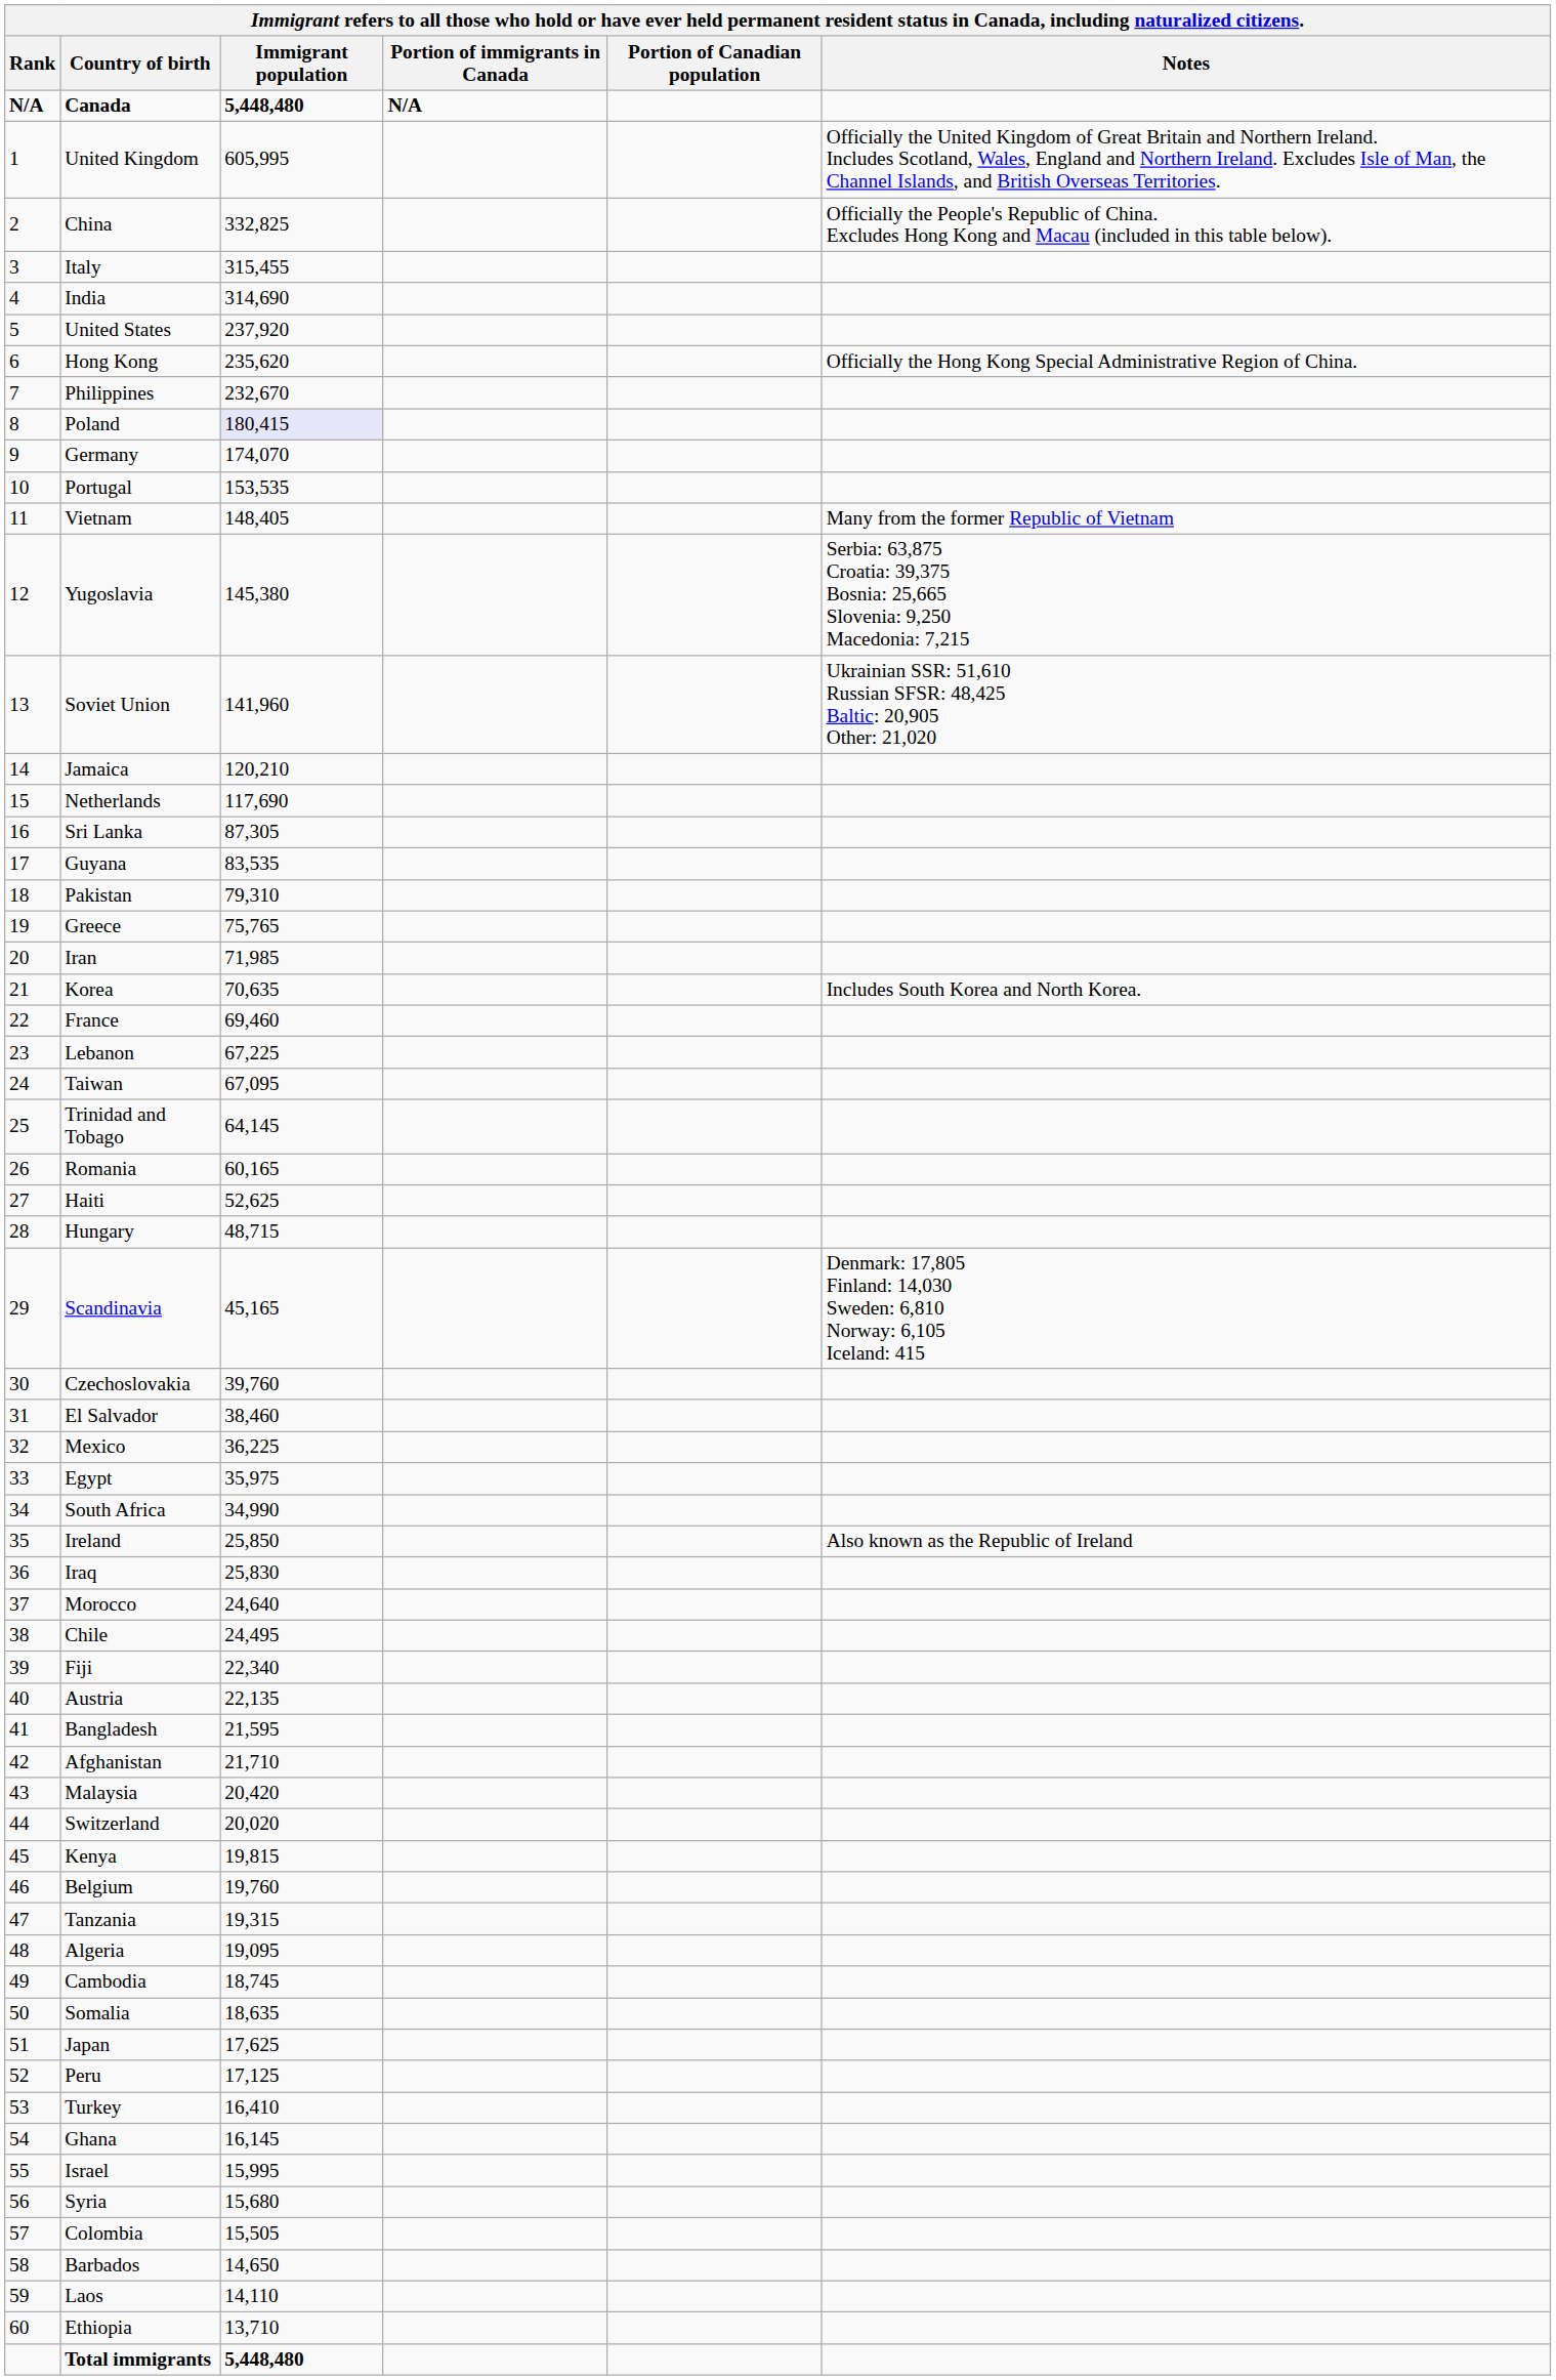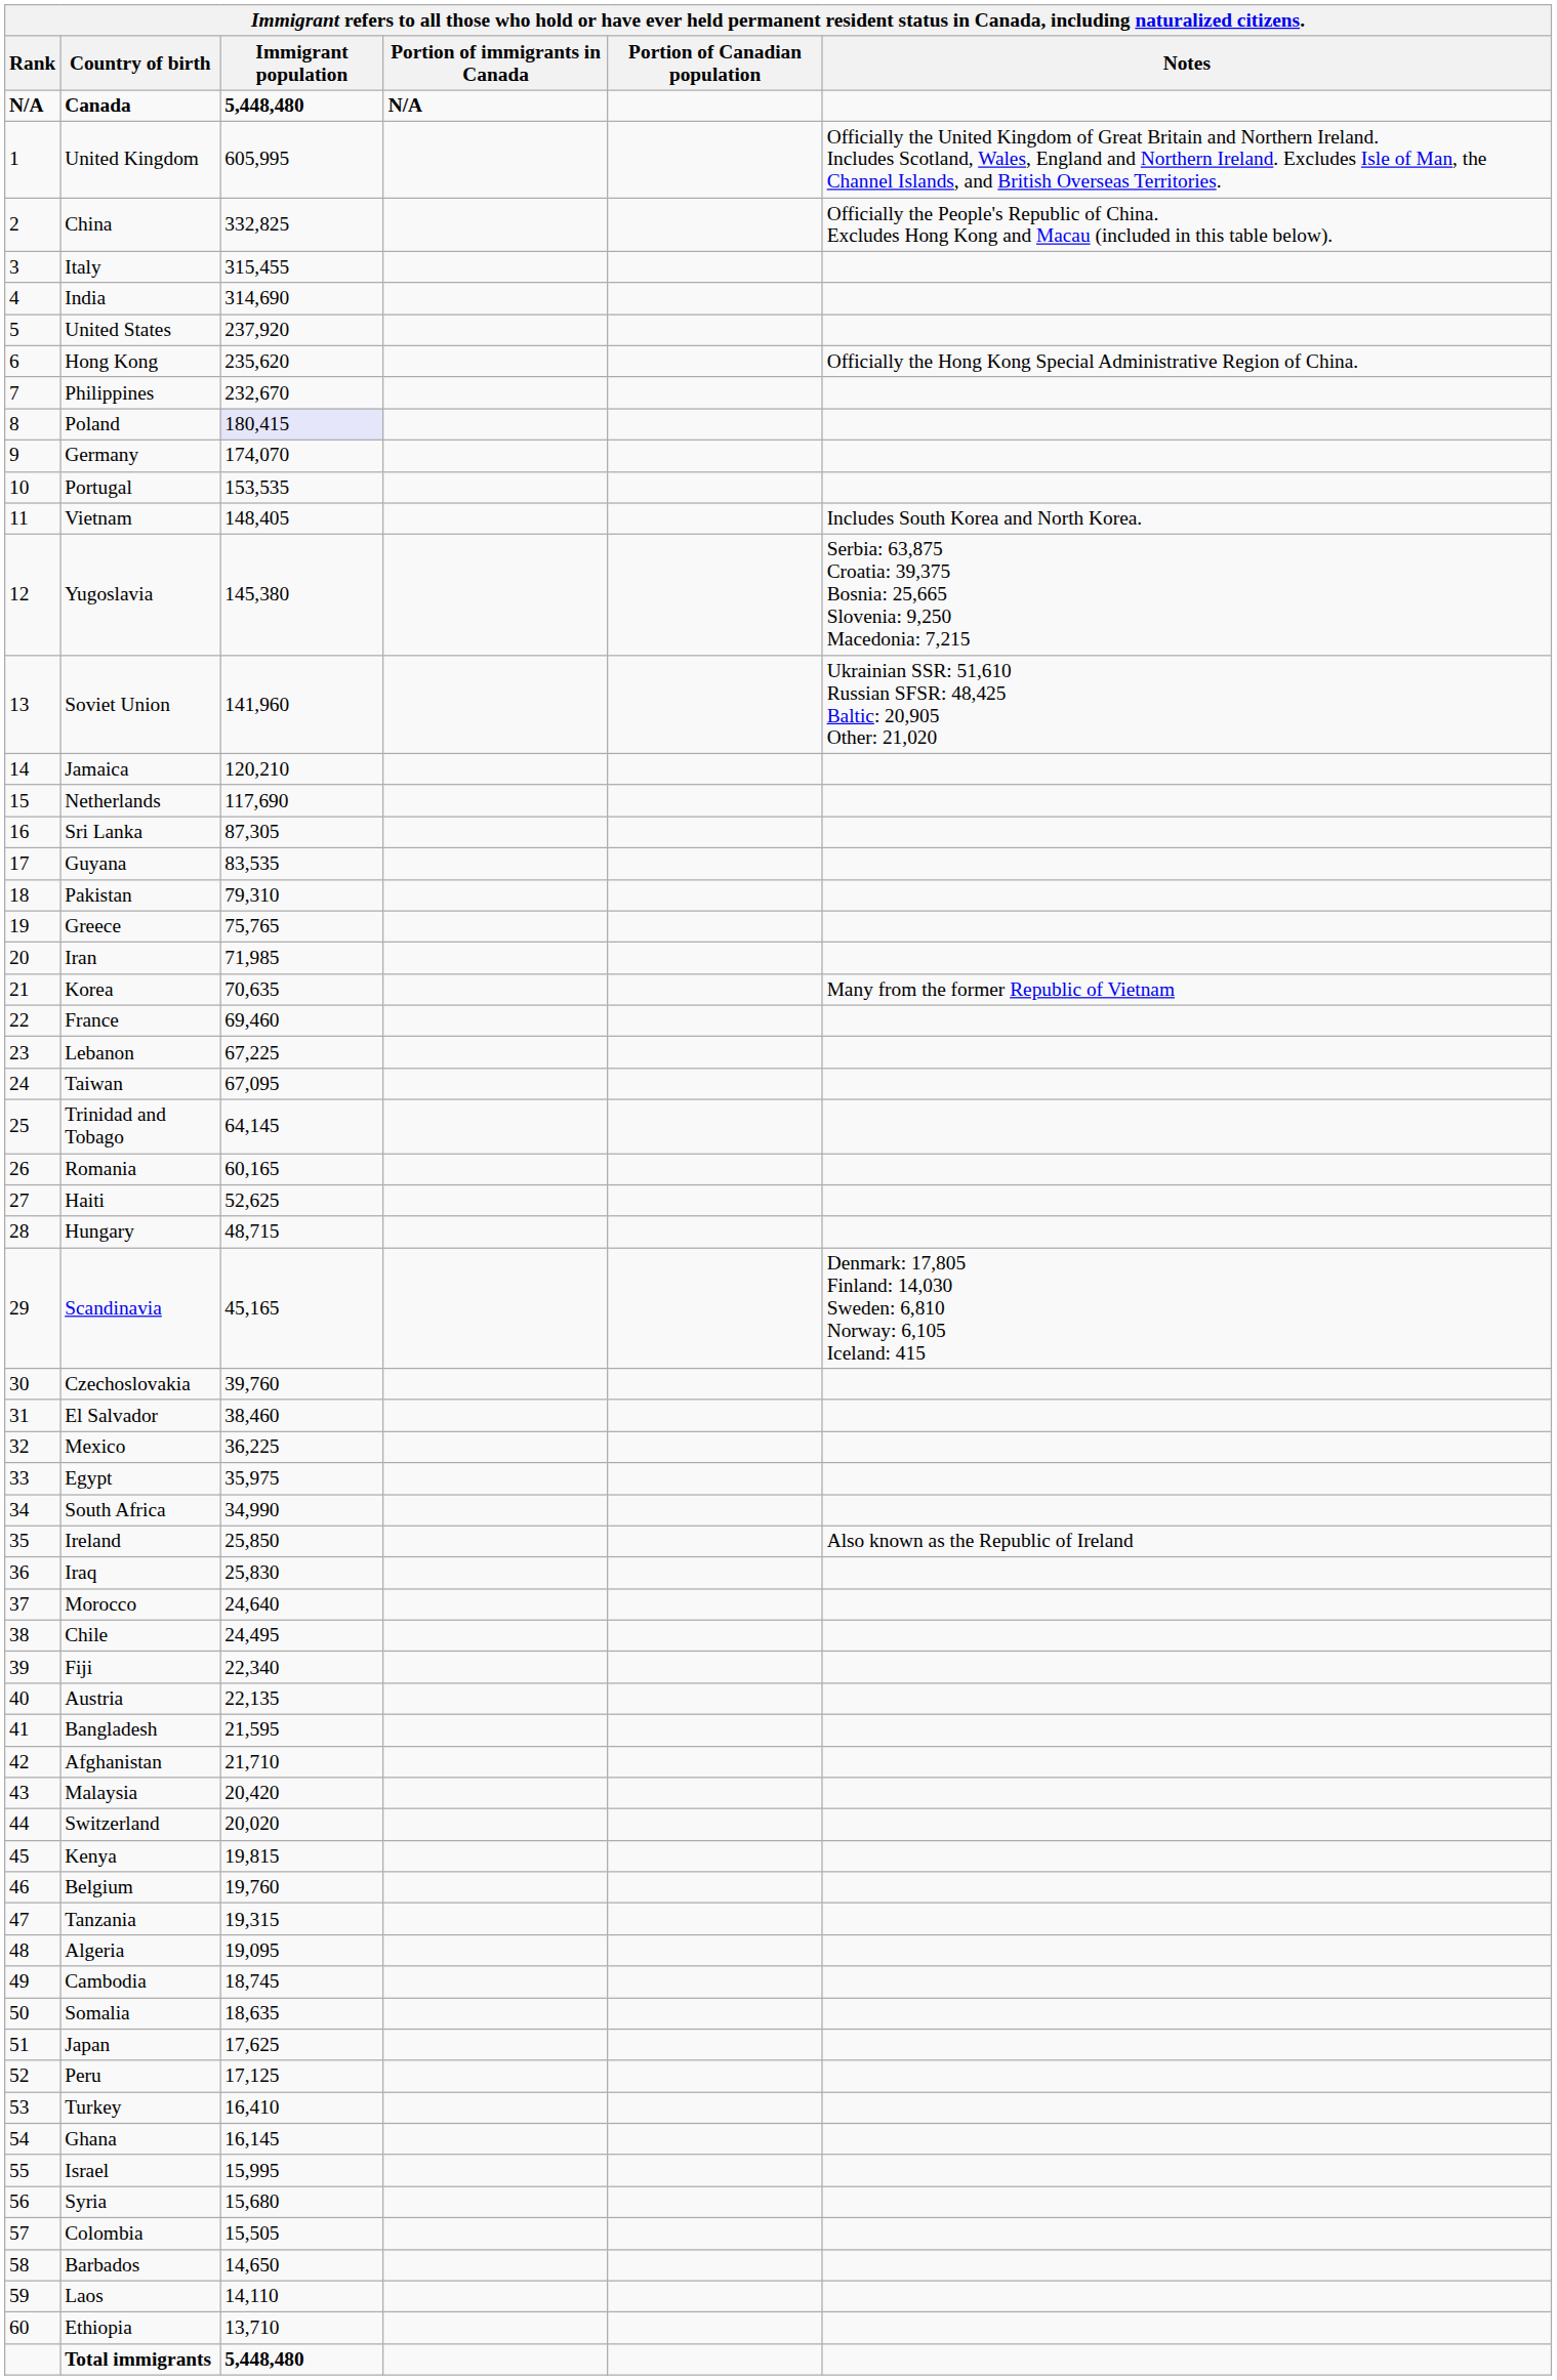 <table class="wikitable sortable">
 <tr>
 <th colspan="6"><em>Immigrant</em> refers to all those who hold or have ever held permanent resident status in Canada, including <a href='#'>naturalized citizens</a>.</th>
 </tr>
 <tr>
 <th>Rank</th>
 <th>Country of birth</th>
 <th>Immigrant population</th>
 <th>Portion of immigrants in Canada</th>
 <th>Portion of Canadian population</th>
 <th>Notes</th>
 </tr>
 <tr>
 <td><strong>N/A</strong></td>
 <td><strong>Canada</strong></td>
 <td><strong>5,448,480</strong></td>
 <td><strong>N/A</strong></td>
 <td><strong></strong></td>
 <td></td>
 </tr>
 <tr>
 <td>1</td>
 <td>United Kingdom</td>
 <td>605,995</td>
 <td></td>
 <td></td>
 <td>Officially the United Kingdom of Great Britain and Northern Ireland.<br>Includes Scotland, <a href='#'>Wales</a>, England and <a href='#'>Northern Ireland</a>. Excludes <a href='#'>Isle of Man</a>, the <a href='#'>Channel Islands</a>, and <a href='#'>British Overseas Territories</a>.</td>
 </tr>
 <tr>
 <td>2</td>
 <td>China</td>
 <td>332,825</td>
 <td></td>
 <td></td>
 <td>Officially the People's Republic of China.<br>Excludes Hong Kong and <a href='#'>Macau</a> (included in this table below).</td>
 </tr>
 <tr>
 <td>3</td>
 <td>Italy</td>
 <td>315,455</td>
 <td></td>
 <td></td>
 <td></td>
 </tr>
 <tr>
 <td>4</td>
 <td>India</td>
 <td>314,690</td>
 <td></td>
 <td></td>
 <td></td>
 </tr>
 <tr>
 <td>5</td>
 <td>United States</td>
 <td>237,920</td>
 <td></td>
 <td></td>
 <td></td>
 </tr>
 <tr>
 <td>6</td>
 <td>Hong Kong</td>
 <td>235,620</td>
 <td></td>
 <td></td>
 <td>Officially the Hong Kong Special Administrative Region of China.</td>
 </tr>
 <tr>
 <td>7</td>
 <td>Philippines</td>
 <td>232,670</td>
 <td></td>
 <td></td>
 <td></td>
 </tr>
 <tr>
 <td>8</td>
 <td>Poland</td>
 <td style="background: lavender;">180,415</td>
 <td></td>
 <td></td>
 <td></td>
 </tr>
 <tr>
 <td>9</td>
 <td>Germany</td>
 <td>174,070</td>
 <td></td>
 <td></td>
 <td></td>
 </tr>
 <tr>
 <td>10</td>
 <td>Portugal</td>
 <td>153,535</td>
 <td></td>
 <td></td>
 <td></td>
 </tr>
 <tr>
 <td>11</td>
 <td>Vietnam</td>
 <td>148,405</td>
 <td></td>
 <td></td>
-<td>Many from the former <a href='#'>Republic of Vietnam</a></td>
+<td>Includes South Korea and North Korea.</td>
 </tr>
 <tr>
 <td>12</td>
 <td>Yugoslavia</td>
 <td>145,380</td>
 <td></td>
 <td></td>
 <td>Serbia: 63,875<br>Croatia: 39,375<br>Bosnia: 25,665<br>Slovenia: 9,250<br>Macedonia: 7,215</td>
 </tr>
 <tr>
 <td>13</td>
 <td>Soviet Union</td>
 <td>141,960</td>
 <td></td>
 <td></td>
 <td>Ukrainian SSR: 51,610<br>Russian SFSR: 48,425<br><a href='#'>Baltic</a>: 20,905<br>Other: 21,020</td>
 </tr>
 <tr>
 <td>14</td>
 <td>Jamaica</td>
 <td>120,210</td>
 <td></td>
 <td></td>
 <td></td>
 </tr>
 <tr>
 <td>15</td>
 <td>Netherlands</td>
 <td>117,690</td>
 <td></td>
 <td></td>
 <td></td>
 </tr>
 <tr>
 <td>16</td>
 <td>Sri Lanka</td>
 <td>87,305</td>
 <td></td>
 <td></td>
 <td></td>
 </tr>
 <tr>
 <td>17</td>
 <td>Guyana</td>
 <td>83,535</td>
 <td></td>
 <td></td>
 <td></td>
 </tr>
 <tr>
 <td>18</td>
 <td>Pakistan</td>
 <td>79,310</td>
 <td></td>
 <td></td>
 <td></td>
 </tr>
 <tr>
 <td>19</td>
 <td>Greece</td>
 <td>75,765</td>
 <td></td>
 <td></td>
 <td></td>
 </tr>
 <tr>
 <td>20</td>
 <td>Iran</td>
 <td>71,985</td>
 <td></td>
 <td></td>
 <td></td>
 </tr>
 <tr>
 <td>21</td>
 <td>Korea</td>
 <td>70,635</td>
 <td></td>
 <td></td>
-<td>Includes South Korea and North Korea.</td>
+<td>Many from the former <a href='#'>Republic of Vietnam</a></td>
 </tr>
 <tr>
 <td>22</td>
 <td>France</td>
 <td>69,460</td>
 <td></td>
 <td></td>
 <td></td>
 </tr>
 <tr>
 <td>23</td>
 <td>Lebanon</td>
 <td>67,225</td>
 <td></td>
 <td></td>
 <td></td>
 </tr>
 <tr>
 <td>24</td>
 <td>Taiwan</td>
 <td>67,095</td>
 <td></td>
 <td></td>
 <td></td>
 </tr>
 <tr>
 <td>25</td>
 <td>Trinidad and Tobago</td>
 <td>64,145</td>
 <td></td>
 <td></td>
 <td></td>
 </tr>
 <tr>
 <td>26</td>
 <td>Romania</td>
 <td>60,165</td>
 <td></td>
 <td></td>
 <td></td>
 </tr>
 <tr>
 <td>27</td>
 <td>Haiti</td>
 <td>52,625</td>
 <td></td>
 <td></td>
 <td></td>
 </tr>
 <tr>
 <td>28</td>
 <td>Hungary</td>
 <td>48,715</td>
 <td></td>
 <td></td>
 <td></td>
 </tr>
 <tr>
 <td>29</td>
 <td><a href='#'>Scandinavia</a></td>
 <td>45,165</td>
 <td></td>
 <td></td>
 <td>Denmark: 17,805<br>Finland: 14,030<br>Sweden: 6,810<br>Norway: 6,105<br>Iceland: 415</td>
 </tr>
 <tr>
 <td>30</td>
 <td>Czechoslovakia</td>
 <td>39,760</td>
 <td></td>
 <td></td>
 <td></td>
 </tr>
 <tr>
 <td>31</td>
 <td>El Salvador</td>
 <td>38,460</td>
 <td></td>
 <td></td>
 <td></td>
 </tr>
 <tr>
 <td>32</td>
 <td>Mexico</td>
 <td>36,225</td>
 <td></td>
 <td></td>
 <td></td>
 </tr>
 <tr>
 <td>33</td>
 <td>Egypt</td>
 <td>35,975</td>
 <td></td>
 <td></td>
 <td></td>
 </tr>
 <tr>
 <td>34</td>
 <td>South Africa</td>
 <td>34,990</td>
 <td></td>
 <td></td>
 <td></td>
 </tr>
 <tr>
 <td>35</td>
 <td>Ireland</td>
 <td>25,850</td>
 <td></td>
 <td></td>
 <td>Also known as the Republic of Ireland</td>
 </tr>
 <tr>
 <td>36</td>
 <td>Iraq</td>
 <td>25,830</td>
 <td></td>
 <td></td>
 <td></td>
 </tr>
 <tr>
 <td>37</td>
 <td>Morocco</td>
 <td>24,640</td>
 <td></td>
 <td></td>
 <td></td>
 </tr>
 <tr>
 <td>38</td>
 <td>Chile</td>
 <td>24,495</td>
 <td></td>
 <td></td>
 <td></td>
 </tr>
 <tr>
 <td>39</td>
 <td>Fiji</td>
 <td>22,340</td>
 <td></td>
 <td></td>
 <td></td>
 </tr>
 <tr>
 <td>40</td>
 <td>Austria</td>
 <td>22,135</td>
 <td></td>
 <td></td>
 <td></td>
 </tr>
 <tr>
 <td>41</td>
 <td>Bangladesh</td>
 <td>21,595</td>
 <td></td>
 <td></td>
 <td></td>
 </tr>
 <tr>
 <td>42</td>
 <td>Afghanistan</td>
 <td>21,710</td>
 <td></td>
 <td></td>
 <td></td>
 </tr>
 <tr>
 <td>43</td>
 <td>Malaysia</td>
 <td>20,420</td>
 <td></td>
 <td></td>
 <td></td>
 </tr>
 <tr>
 <td>44</td>
 <td>Switzerland</td>
 <td>20,020</td>
 <td></td>
 <td></td>
 <td></td>
 </tr>
 <tr>
 <td>45</td>
 <td>Kenya</td>
 <td>19,815</td>
 <td></td>
 <td></td>
 <td></td>
 </tr>
 <tr>
 <td>46</td>
 <td>Belgium</td>
 <td>19,760</td>
 <td></td>
 <td></td>
 <td></td>
 </tr>
 <tr>
 <td>47</td>
 <td>Tanzania</td>
 <td>19,315</td>
 <td></td>
 <td></td>
 <td></td>
 </tr>
 <tr>
 <td>48</td>
 <td>Algeria</td>
 <td>19,095</td>
 <td></td>
 <td></td>
 <td></td>
 </tr>
 <tr>
 <td>49</td>
 <td>Cambodia</td>
 <td>18,745</td>
 <td></td>
 <td></td>
 <td></td>
 </tr>
 <tr>
 <td>50</td>
 <td>Somalia</td>
 <td>18,635</td>
 <td></td>
 <td></td>
 <td></td>
 </tr>
 <tr>
 <td>51</td>
 <td>Japan</td>
 <td>17,625</td>
 <td></td>
 <td></td>
 <td></td>
 </tr>
 <tr>
 <td>52</td>
 <td>Peru</td>
 <td>17,125</td>
 <td></td>
 <td></td>
 <td></td>
 </tr>
 <tr>
 <td>53</td>
 <td>Turkey</td>
 <td>16,410</td>
 <td></td>
 <td></td>
 <td></td>
 </tr>
 <tr>
 <td>54</td>
 <td>Ghana</td>
 <td>16,145</td>
 <td></td>
 <td></td>
 <td></td>
 </tr>
 <tr>
 <td>55</td>
 <td>Israel</td>
 <td>15,995</td>
 <td></td>
 <td></td>
 <td></td>
 </tr>
 <tr>
 <td>56</td>
 <td>Syria</td>
 <td>15,680</td>
 <td></td>
 <td></td>
 <td></td>
 </tr>
 <tr>
 <td>57</td>
 <td>Colombia</td>
 <td>15,505</td>
 <td></td>
 <td></td>
 <td></td>
 </tr>
 <tr>
 <td>58</td>
 <td>Barbados</td>
 <td>14,650</td>
 <td></td>
 <td></td>
 <td></td>
 </tr>
 <tr>
 <td>59</td>
 <td>Laos</td>
 <td>14,110</td>
 <td></td>
 <td></td>
 <td></td>
 </tr>
 <tr>
 <td>60</td>
 <td>Ethiopia</td>
 <td>13,710</td>
 <td></td>
 <td></td>
 <td></td>
 </tr>
 <tr>
 <td></td>
 <td><strong>Total immigrants</strong></td>
 <td><strong>5,448,480</strong></td>
 <td><strong></strong></td>
 <td><strong></strong></td>
 </tr>
 </table>
